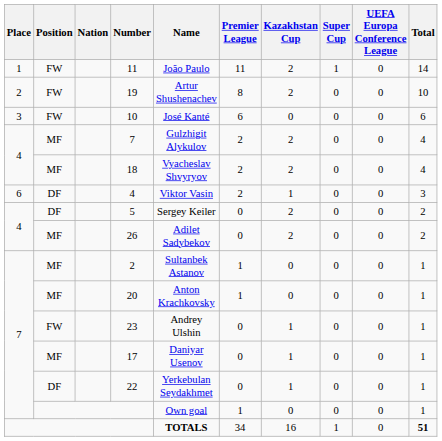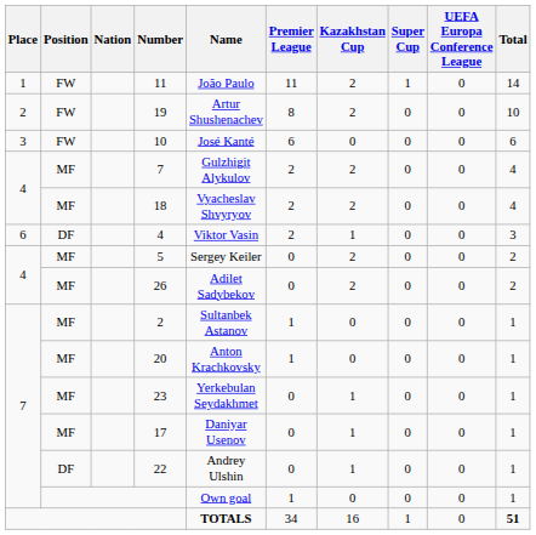 <table class="wikitable" style="font-size: 95%; text-align: center;">
 <tr>
 <th width=60>Place</th>
 <th width=60>Position</th>
 <th width=60>Nation</th>
 <th width=60>Number</th>
 <th width=200>Name</th>
 <th width=150><a href='#'>Premier League</a></th>
 <th width=150><a href='#'>Kazakhstan Cup</a></th>
 <th width=150><a href='#'>Super Cup</a></th>
 <th width=250><a href='#'>UEFA Europa Conference League</a></th>
 <th width=80>Total</th>
 </tr>
 <tr>
 <td>1</td>
 <td>FW</td>
 <td></td>
 <td>11</td>
 <td><a href='#'>João Paulo</a></td>
 <td>11</td>
 <td>2</td>
 <td>1</td>
 <td>0</td>
 <td>14</td>
 </tr>
 <tr>
 <td>2</td>
 <td>FW</td>
 <td></td>
 <td>19</td>
 <td><a href='#'>Artur Shushenachev</a></td>
 <td>8</td>
 <td>2</td>
 <td>0</td>
 <td>0</td>
 <td>10</td>
 </tr>
 <tr>
 <td>3</td>
 <td>FW</td>
 <td></td>
 <td>10</td>
 <td><a href='#'>José Kanté</a></td>
 <td>6</td>
 <td>0</td>
 <td>0</td>
 <td>0</td>
 <td>6</td>
 </tr>
 <tr>
 <td rowspan="2">4</td>
 <td>MF</td>
 <td></td>
 <td>7</td>
 <td><a href='#'>Gulzhigit Alykulov</a></td>
 <td>2</td>
 <td>2</td>
 <td>0</td>
 <td>0</td>
 <td>4</td>
 </tr>
 <tr>
 <td>MF</td>
 <td></td>
 <td>18</td>
 <td><a href='#'>Vyacheslav Shvyryov</a></td>
 <td>2</td>
 <td>2</td>
 <td>0</td>
 <td>0</td>
 <td>4</td>
 </tr>
 <tr>
 <td>6</td>
 <td>DF</td>
 <td></td>
 <td>4</td>
 <td><a href='#'>Viktor Vasin</a></td>
 <td>2</td>
 <td>1</td>
 <td>0</td>
 <td>0</td>
 <td>3</td>
 </tr>
 <tr>
 <td rowspan="2">4</td>
-<td>DF</td>
+<td>MF</td>
 <td></td>
 <td>5</td>
 <td>Sergey Keiler</td>
 <td>0</td>
 <td>2</td>
 <td>0</td>
 <td>0</td>
 <td>2</td>
 </tr>
 <tr>
 <td>MF</td>
 <td></td>
 <td>26</td>
 <td><a href='#'>Adilet Sadybekov</a></td>
 <td>0</td>
 <td>2</td>
 <td>0</td>
 <td>0</td>
 <td>2</td>
 </tr>
 <tr>
 <td rowspan="6">7</td>
 <td>MF</td>
 <td></td>
 <td>2</td>
 <td><a href='#'>Sultanbek Astanov</a></td>
 <td>1</td>
 <td>0</td>
 <td>0</td>
 <td>0</td>
 <td>1</td>
 </tr>
 <tr>
 <td>MF</td>
 <td></td>
 <td>20</td>
 <td><a href='#'>Anton Krachkovsky</a></td>
 <td>1</td>
 <td>0</td>
 <td>0</td>
 <td>0</td>
 <td>1</td>
 </tr>
 <tr>
-<td>FW</td>
+<td>MF</td>
 <td></td>
 <td>23</td>
-<td>Andrey Ulshin</td>
+<td><a href='#'>Yerkebulan Seydakhmet</a></td>
 <td>0</td>
 <td>1</td>
 <td>0</td>
 <td>0</td>
 <td>1</td>
 </tr>
 <tr>
 <td>MF</td>
 <td></td>
 <td>17</td>
 <td><a href='#'>Daniyar Usenov</a></td>
 <td>0</td>
 <td>1</td>
 <td>0</td>
 <td>0</td>
 <td>1</td>
 </tr>
 <tr>
 <td>DF</td>
 <td></td>
 <td>22</td>
-<td><a href='#'>Yerkebulan Seydakhmet</a></td>
+<td>Andrey Ulshin</td>
 <td>0</td>
 <td>1</td>
 <td>0</td>
 <td>0</td>
 <td>1</td>
 </tr>
 <tr>
 <td colspan="3"></td>
 <td><a href='#'>Own goal</a></td>
 <td>1</td>
 <td>0</td>
 <td>0</td>
 <td>0</td>
 <td>1</td>
 </tr>
 <tr>
 <td colspan="4"></td>
 <td><strong>TOTALS</strong></td>
 <td>34</td>
 <td>16</td>
 <td>1</td>
 <td>0</td>
 <td><strong>51</strong></td>
 </tr>
 </table>
